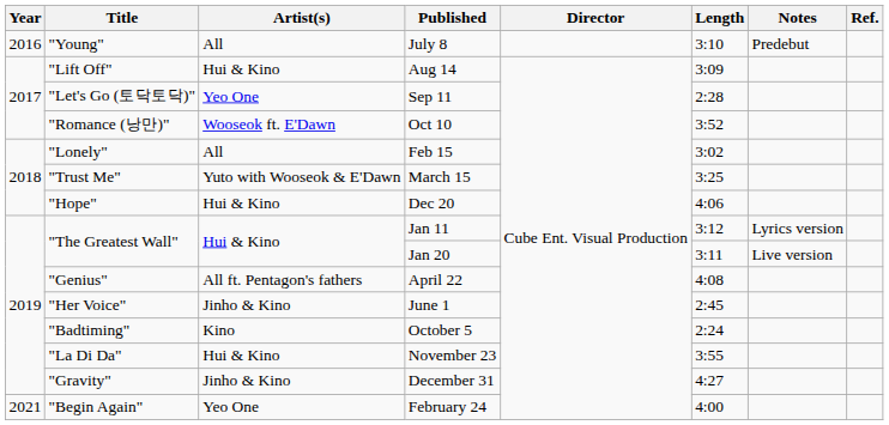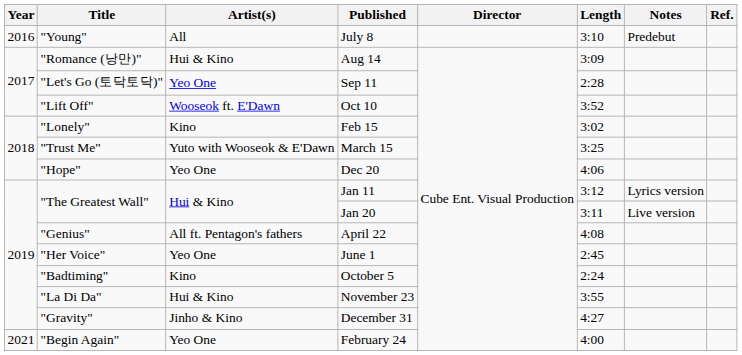 <table class="wikitable">
 <tr>
 <th>Year</th>
 <th>Title</th>
 <th>Artist(s)</th>
 <th>Published</th>
 <th>Director</th>
 <th>Length</th>
 <th>Notes</th>
 <th>Ref.</th>
 </tr>
 <tr>
 <td>2016</td>
 <td>"Young" </td>
 <td>All</td>
 <td>July 8</td>
 <td></td>
 <td>3:10</td>
 <td>Predebut</td>
 <td></td>
 </tr>
 <tr>
 <td rowspan="3">2017</td>
-<td>"Lift Off"</td>
+<td>"Romance (낭만)"</td>
 <td>Hui & Kino</td>
 <td>Aug 14</td>
 <td rowspan="14">Cube Ent. Visual Production</td>
 <td>3:09</td>
 <td></td>
 <td></td>
 </tr>
 <tr>
 <td>"Let's Go (토닥토닥)"</td>
 <td><a href='#'>Yeo One</a></td>
 <td>Sep 11</td>
 <td>2:28</td>
 <td></td>
 <td></td>
 </tr>
 <tr>
-<td>"Romance (낭만)"</td>
+<td>"Lift Off"</td>
 <td><a href='#'>Wooseok</a> ft. <a href='#'>E'Dawn</a></td>
 <td>Oct 10</td>
 <td>3:52</td>
 <td></td>
 <td></td>
 </tr>
 <tr>
 <td rowspan="3">2018</td>
 <td>"Lonely"</td>
-<td>All</td>
+<td>Kino</td>
 <td>Feb 15</td>
 <td>3:02</td>
 <td></td>
 <td></td>
 </tr>
 <tr>
 <td>"Trust Me"</td>
 <td>Yuto with Wooseok & E'Dawn</td>
 <td>March 15</td>
 <td>3:25</td>
 <td></td>
 <td></td>
 </tr>
 <tr>
 <td>"Hope"</td>
-<td>Hui & Kino</td>
+<td>Yeo One</td>
 <td>Dec 20</td>
 <td>4:06</td>
 <td></td>
 <td></td>
 </tr>
 <tr>
 <td rowspan="7">2019</td>
 <td rowspan="2">"The Greatest Wall"</td>
 <td rowspan="2"><a href='#'>Hui</a> & Kino</td>
 <td>Jan 11</td>
 <td>3:12</td>
 <td>Lyrics version</td>
 <td></td>
 </tr>
 <tr>
 <td>Jan 20</td>
 <td>3:11</td>
 <td>Live version</td>
 <td></td>
 </tr>
 <tr>
 <td>"Genius"</td>
 <td>All ft. Pentagon's fathers</td>
 <td>April 22</td>
 <td>4:08</td>
 <td></td>
 <td></td>
 </tr>
 <tr>
 <td>"Her Voice"</td>
-<td>Jinho & Kino</td>
+<td>Yeo One</td>
 <td>June 1</td>
 <td>2:45</td>
 <td></td>
 <td></td>
 </tr>
 <tr>
 <td>"Badtiming"</td>
 <td>Kino</td>
 <td>October 5</td>
 <td>2:24</td>
 <td></td>
 <td></td>
 </tr>
 <tr>
 <td>"La Di Da"</td>
 <td>Hui & Kino</td>
 <td>November 23</td>
 <td>3:55</td>
 <td></td>
 <td></td>
 </tr>
 <tr>
 <td>"Gravity"</td>
 <td>Jinho & Kino</td>
 <td>December 31</td>
 <td>4:27</td>
 <td></td>
 <td></td>
 </tr>
 <tr>
 <td>2021</td>
 <td>"Begin Again"</td>
 <td>Yeo One</td>
 <td>February 24</td>
 <td>4:00</td>
 <td></td>
 <td></td>
 </tr>
 </table>
